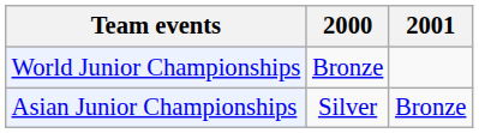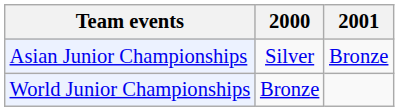 <table class="wikitable" style="font-size: 90%; text-align:center">
 <tr>
 <th>Team events</th>
 <th>2000</th>
 <th>2001</th>
 </tr>
 <tr>
+<td bgcolor="#ECF2FF"; align="left"><a href='#'>Asian Junior Championships</a></td>
+<td> <a href='#'>Silver</a></td>
+<td> <a href='#'>Bronze</a></td>
+</tr>
+<tr>
 <td bgcolor="#ECF2FF"; align="left"><a href='#'>World Junior Championships</a></td>
 <td> <a href='#'>Bronze</a></td>
 <td></td>
 </tr>
-<tr>
-<td bgcolor="#ECF2FF"; align="left"><a href='#'>Asian Junior Championships</a></td>
-<td> <a href='#'>Silver</a></td>
-<td> <a href='#'>Bronze</a></td>
-</tr>
 </table>
